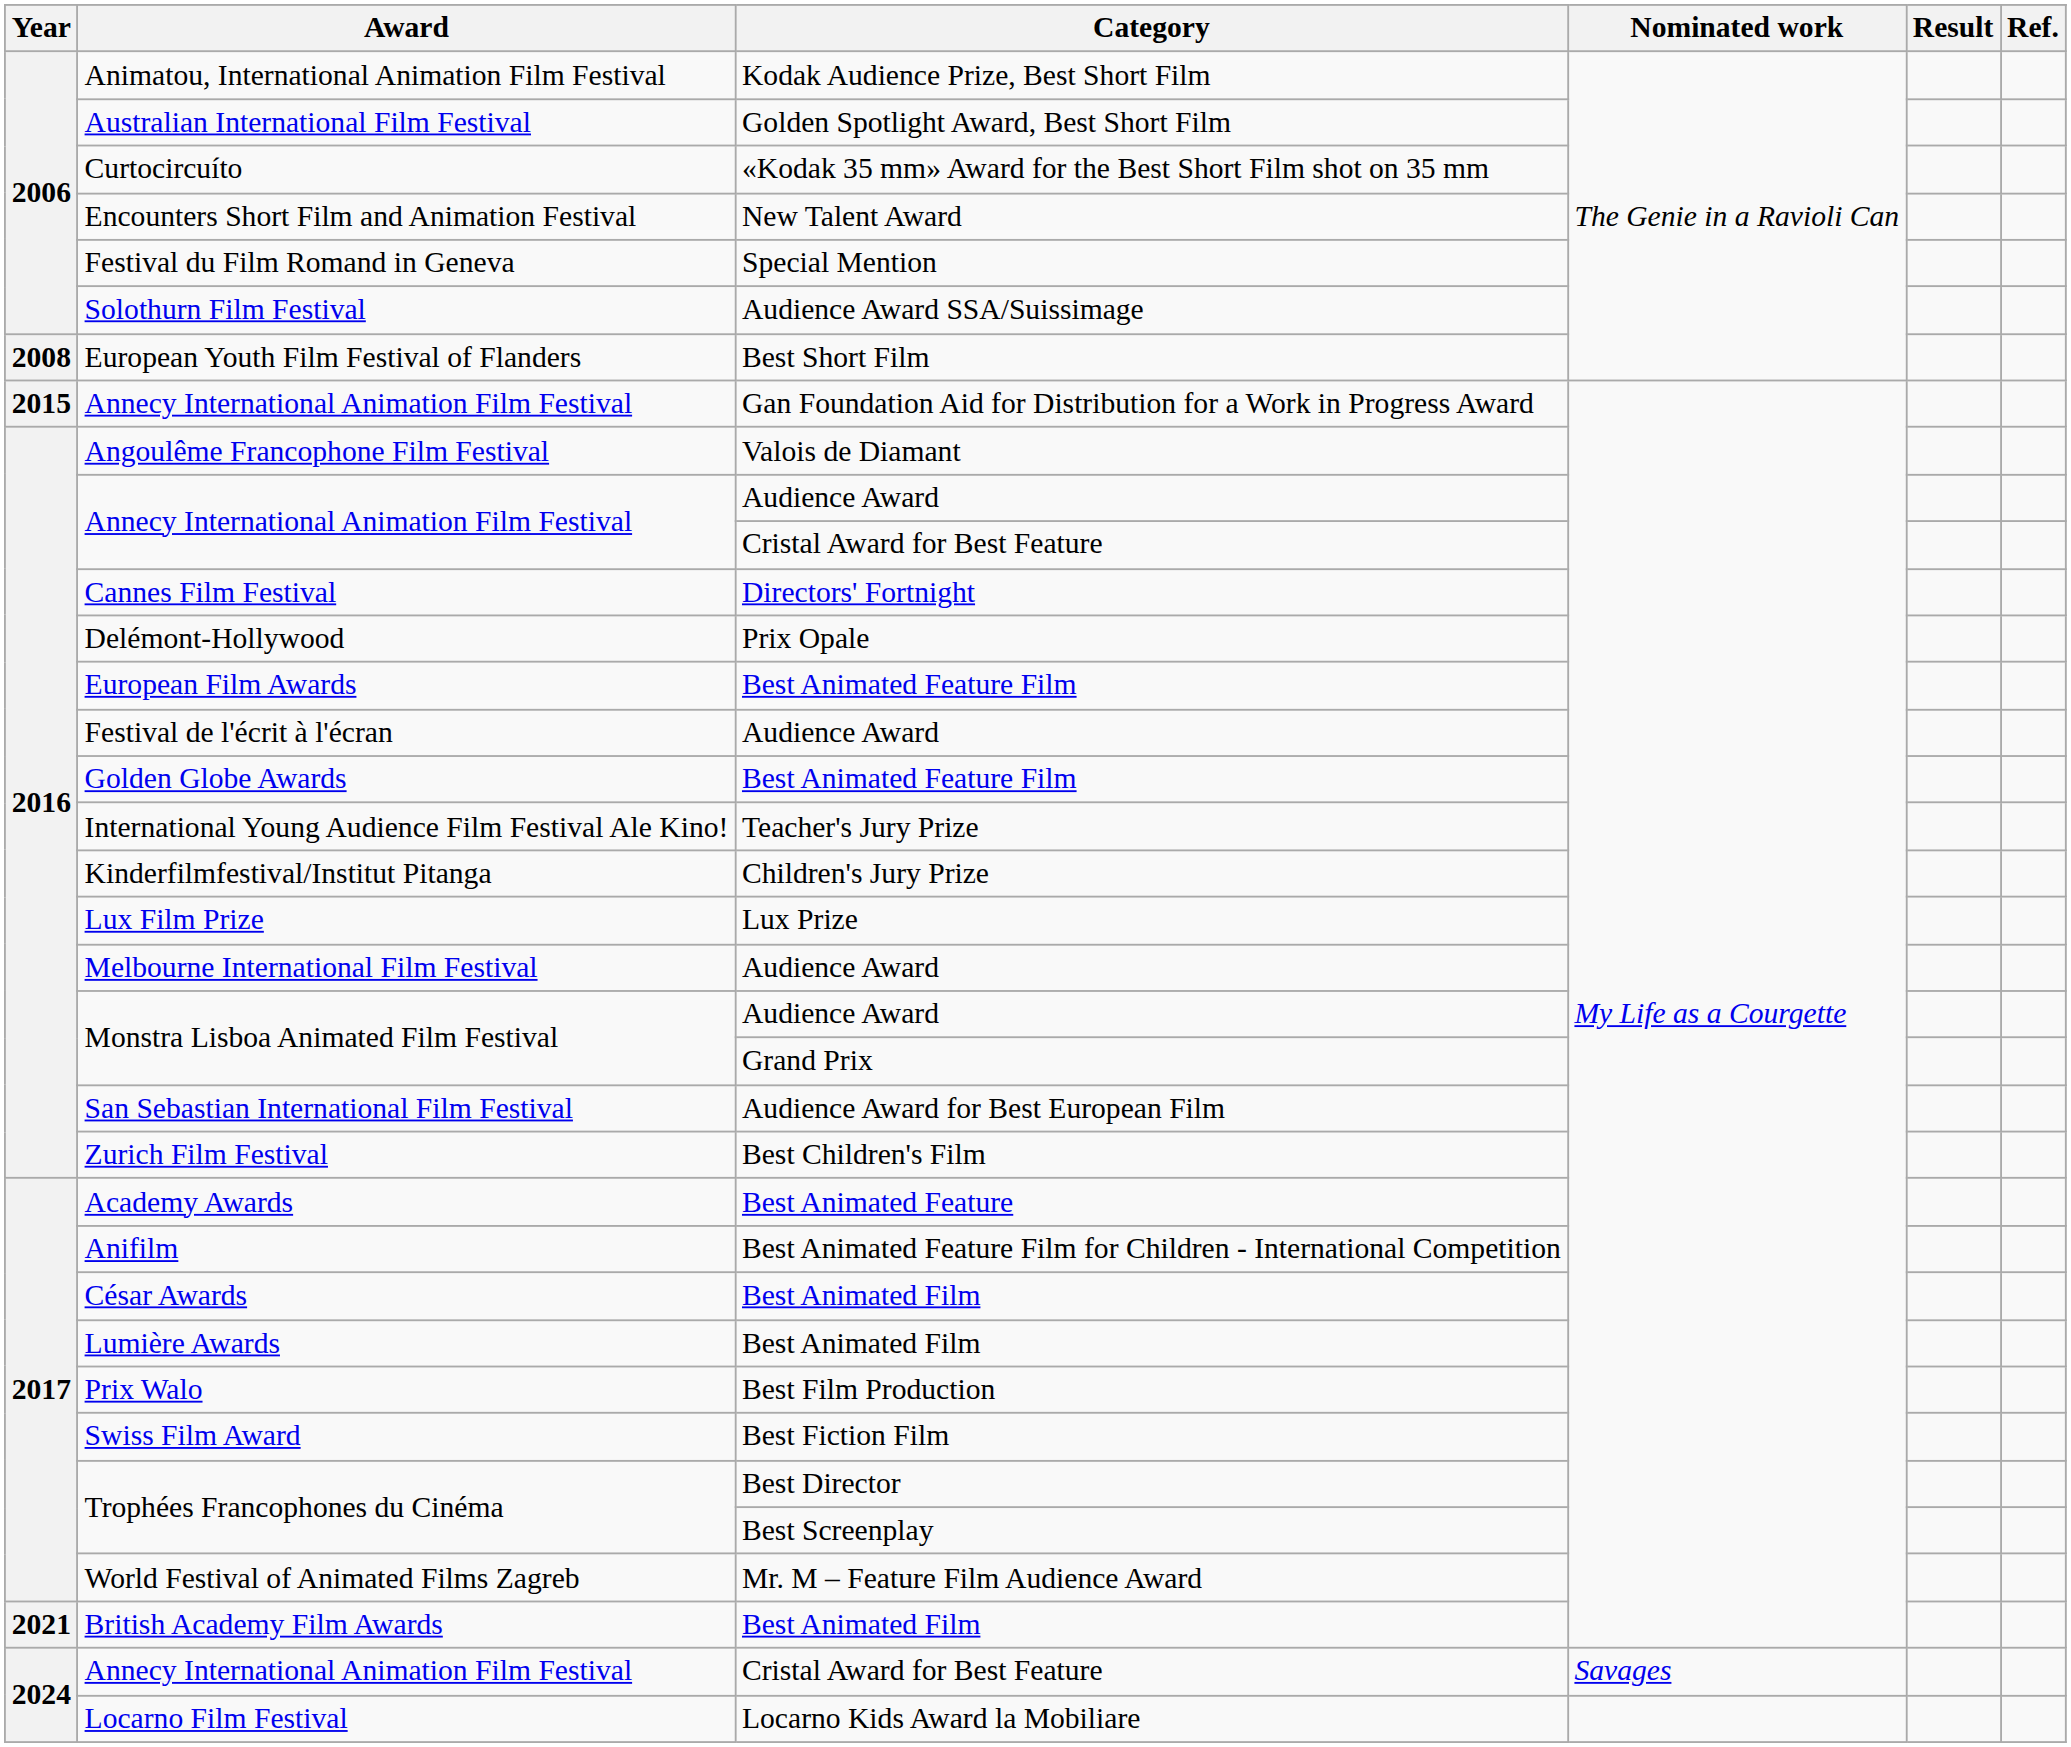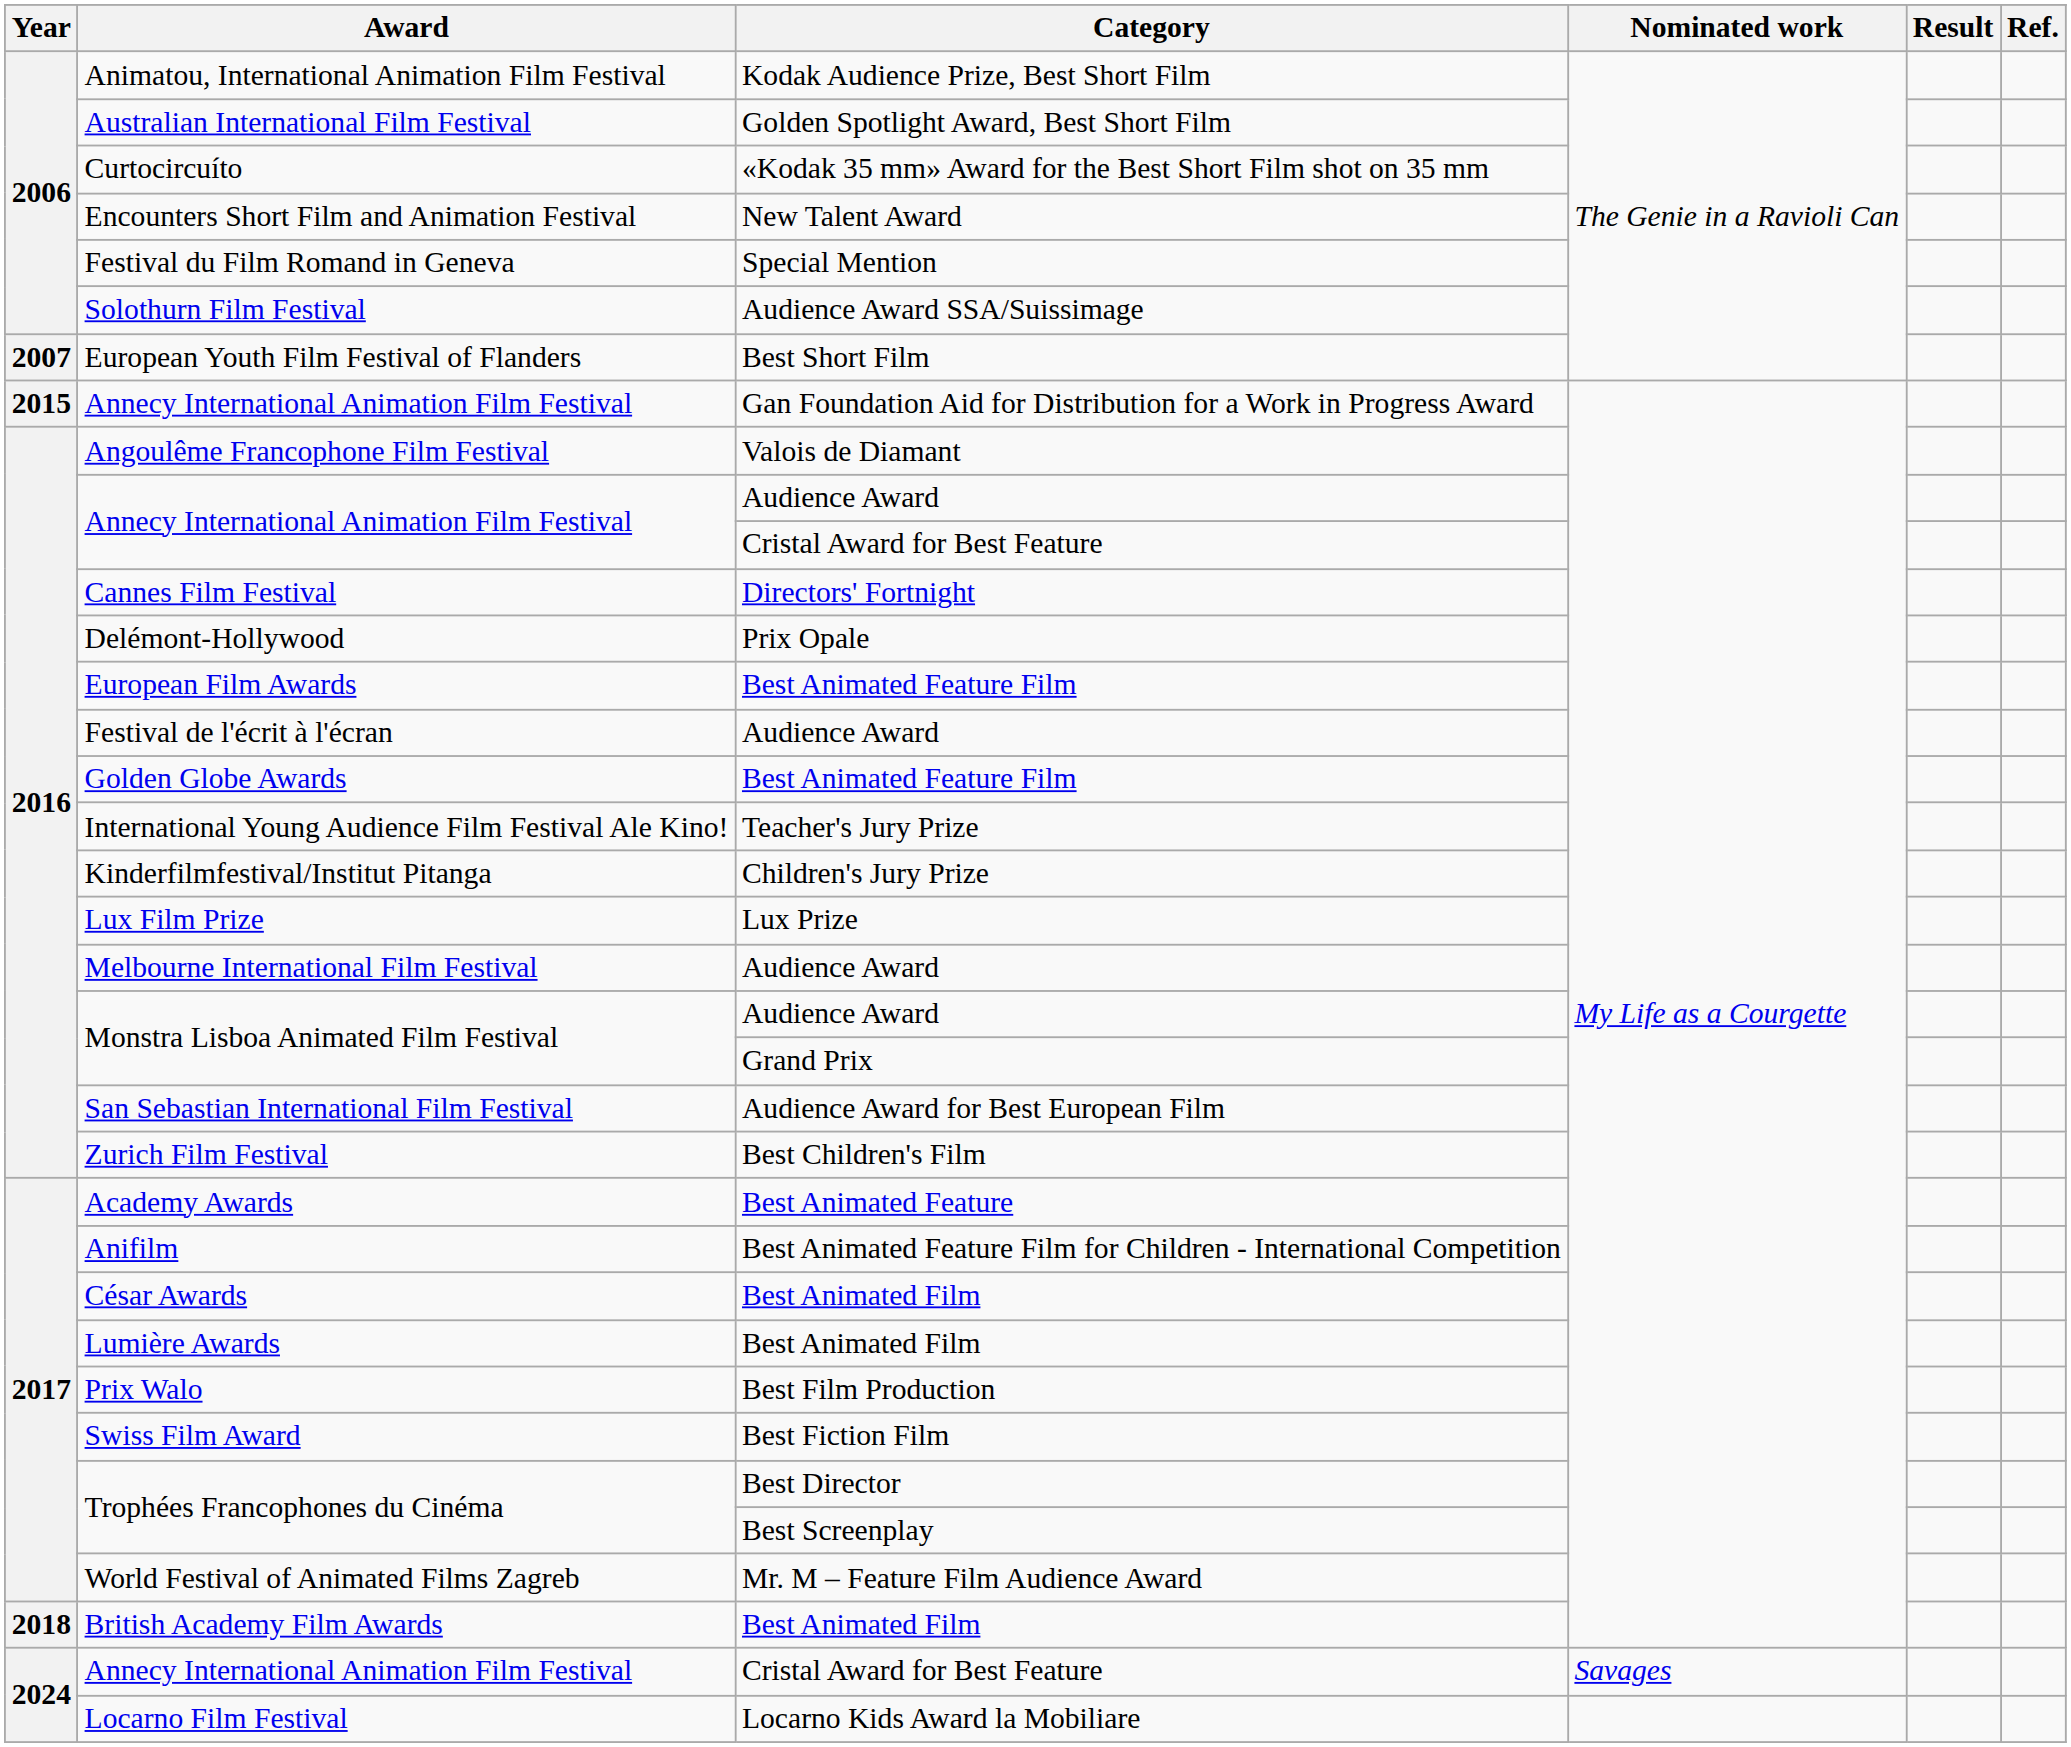 <table class="wikitable sortable plainrowheaders">
 <tr>
 <th scope="col">Year</th>
 <th scope="col">Award</th>
 <th scope="col">Category</th>
 <th scope="col">Nominated work</th>
 <th scope="col">Result</th>
 <th scope="col" class="unsortable">Ref.</th>
 </tr>
 <tr>
 <th scope="row" rowspan="6">2006</th>
 <td>Animatou, International Animation Film Festival</td>
 <td>Kodak Audience Prize, Best Short Film</td>
 <td rowspan="7"><em>The Genie in a Ravioli Can</em></td>
 <td></td>
 <td align="center"></td>
 </tr>
 <tr>
 <td><a href='#'>Australian International Film Festival</a></td>
 <td>Golden Spotlight Award, Best Short Film</td>
 <td></td>
 <td align="center"></td>
 </tr>
 <tr>
 <td>Curtocircuíto</td>
 <td>«Kodak 35 mm» Award for the Best Short Film shot on 35 mm</td>
 <td></td>
 <td align="center"></td>
 </tr>
 <tr>
 <td>Encounters Short Film and Animation Festival</td>
 <td>New Talent Award</td>
 <td></td>
 <td align="center"></td>
 </tr>
 <tr>
 <td>Festival du Film Romand in Geneva</td>
 <td>Special Mention</td>
 <td></td>
 <td align="center"></td>
 </tr>
 <tr>
 <td><a href='#'>Solothurn Film Festival</a></td>
 <td>Audience Award SSA/Suissimage</td>
 <td></td>
 <td align="center"></td>
 </tr>
 <tr>
-<th scope="row">2008</th>
+<th scope="row">2007</th>
 <td>European Youth Film Festival of Flanders</td>
 <td>Best Short Film</td>
 <td></td>
 <td align="center"></td>
 </tr>
 <tr>
 <th scope="row">2015</th>
 <td><a href='#'>Annecy International Animation Film Festival</a></td>
 <td>Gan Foundation Aid for Distribution for a Work in Progress Award</td>
 <td rowspan="27"><em><a href='#'>My Life as a Courgette</a></em></td>
 <td></td>
 <td align="center"></td>
 </tr>
 <tr>
 <th scope="row" rowspan="16">2016</th>
 <td><a href='#'>Angoulême Francophone Film Festival</a></td>
 <td>Valois de Diamant</td>
 <td></td>
 <td align="center"></td>
 </tr>
 <tr>
 <td rowspan="2"><a href='#'>Annecy International Animation Film Festival</a></td>
 <td>Audience Award</td>
 <td></td>
 <td align="center"></td>
 </tr>
 <tr>
 <td>Cristal Award for Best Feature</td>
 <td></td>
 <td align="center"></td>
 </tr>
 <tr>
 <td><a href='#'>Cannes Film Festival</a></td>
 <td><a href='#'>Directors' Fortnight</a></td>
 <td></td>
 <td align="center"></td>
 </tr>
 <tr>
 <td>Delémont-Hollywood</td>
 <td>Prix Opale</td>
 <td></td>
 <td align="center"></td>
 </tr>
 <tr>
 <td><a href='#'>European Film Awards</a></td>
 <td><a href='#'>Best Animated Feature Film</a></td>
 <td></td>
 <td align="center"></td>
 </tr>
 <tr>
 <td>Festival de l'écrit à l'écran</td>
 <td>Audience Award</td>
 <td></td>
 <td align="center"></td>
 </tr>
 <tr>
 <td><a href='#'>Golden Globe Awards</a></td>
 <td><a href='#'>Best Animated Feature Film</a></td>
 <td></td>
 <td align="center"></td>
 </tr>
 <tr>
 <td>International Young Audience Film Festival Ale Kino!</td>
 <td>Teacher's Jury Prize</td>
 <td></td>
 <td align="center"></td>
 </tr>
 <tr>
 <td>Kinderfilmfestival/Institut Pitanga</td>
 <td>Children's Jury Prize</td>
 <td></td>
 <td align="center"></td>
 </tr>
 <tr>
 <td><a href='#'>Lux Film Prize</a></td>
 <td>Lux Prize</td>
 <td></td>
 <td align="center"></td>
 </tr>
 <tr>
 <td><a href='#'>Melbourne International Film Festival</a></td>
 <td>Audience Award</td>
 <td></td>
 <td align="center"></td>
 </tr>
 <tr>
 <td rowspan="2">Monstra Lisboa Animated Film Festival</td>
 <td>Audience Award</td>
 <td></td>
 <td align="center"></td>
 </tr>
 <tr>
 <td>Grand Prix</td>
 <td></td>
 <td align="center"></td>
 </tr>
 <tr>
 <td><a href='#'>San Sebastian International Film Festival</a></td>
 <td>Audience Award for Best European Film</td>
 <td></td>
 <td align="center"></td>
 </tr>
 <tr>
 <td><a href='#'>Zurich Film Festival</a></td>
 <td>Best Children's Film</td>
 <td></td>
 <td align="center"></td>
 </tr>
 <tr>
 <th scope="row" rowspan="9">2017</th>
 <td><a href='#'>Academy Awards</a></td>
 <td><a href='#'>Best Animated Feature</a></td>
 <td></td>
 <td align="center"></td>
 </tr>
 <tr>
 <td><a href='#'>Anifilm</a></td>
 <td>Best Animated Feature Film for Children - International Competition</td>
 <td></td>
 <td align="center"></td>
 </tr>
 <tr>
 <td><a href='#'>César Awards</a></td>
 <td><a href='#'>Best Animated Film</a></td>
 <td></td>
 <td align="center"></td>
 </tr>
 <tr>
 <td><a href='#'>Lumière Awards</a></td>
 <td>Best Animated Film</td>
 <td></td>
 <td align="center"></td>
 </tr>
 <tr>
 <td><a href='#'>Prix Walo</a></td>
 <td>Best Film Production</td>
 <td></td>
 <td align="center"></td>
 </tr>
 <tr>
 <td><a href='#'>Swiss Film Award</a></td>
 <td>Best Fiction Film</td>
 <td></td>
 <td align="center"></td>
 </tr>
 <tr>
 <td rowspan="2">Trophées Francophones du Cinéma</td>
 <td>Best Director</td>
 <td></td>
 <td align="center"></td>
 </tr>
 <tr>
 <td>Best Screenplay</td>
 <td></td>
 <td align="center"></td>
 </tr>
 <tr>
 <td>World Festival of Animated Films Zagreb</td>
 <td>Mr. M – Feature Film Audience Award</td>
 <td></td>
 <td align="center"></td>
 </tr>
 <tr>
-<th scope="row">2021</th>
+<th scope="row">2018</th>
 <td><a href='#'>British Academy Film Awards</a></td>
 <td><a href='#'>Best Animated Film</a></td>
 <td></td>
 <td align="center"></td>
 </tr>
 <tr>
 <th scope="row" rowspan="2">2024</th>
 <td><a href='#'>Annecy International Animation Film Festival</a></td>
 <td>Cristal Award for Best Feature</td>
 <td><em><a href='#'>Savages</a></em></td>
 <td></td>
 <td align="center"></td>
 </tr>
 <tr>
 <td><a href='#'>Locarno Film Festival</a></td>
 <td>Locarno Kids Award la Mobiliare</td>
 <td></td>
 <td></td>
 <td align="center"></td>
 </tr>
 </table>
